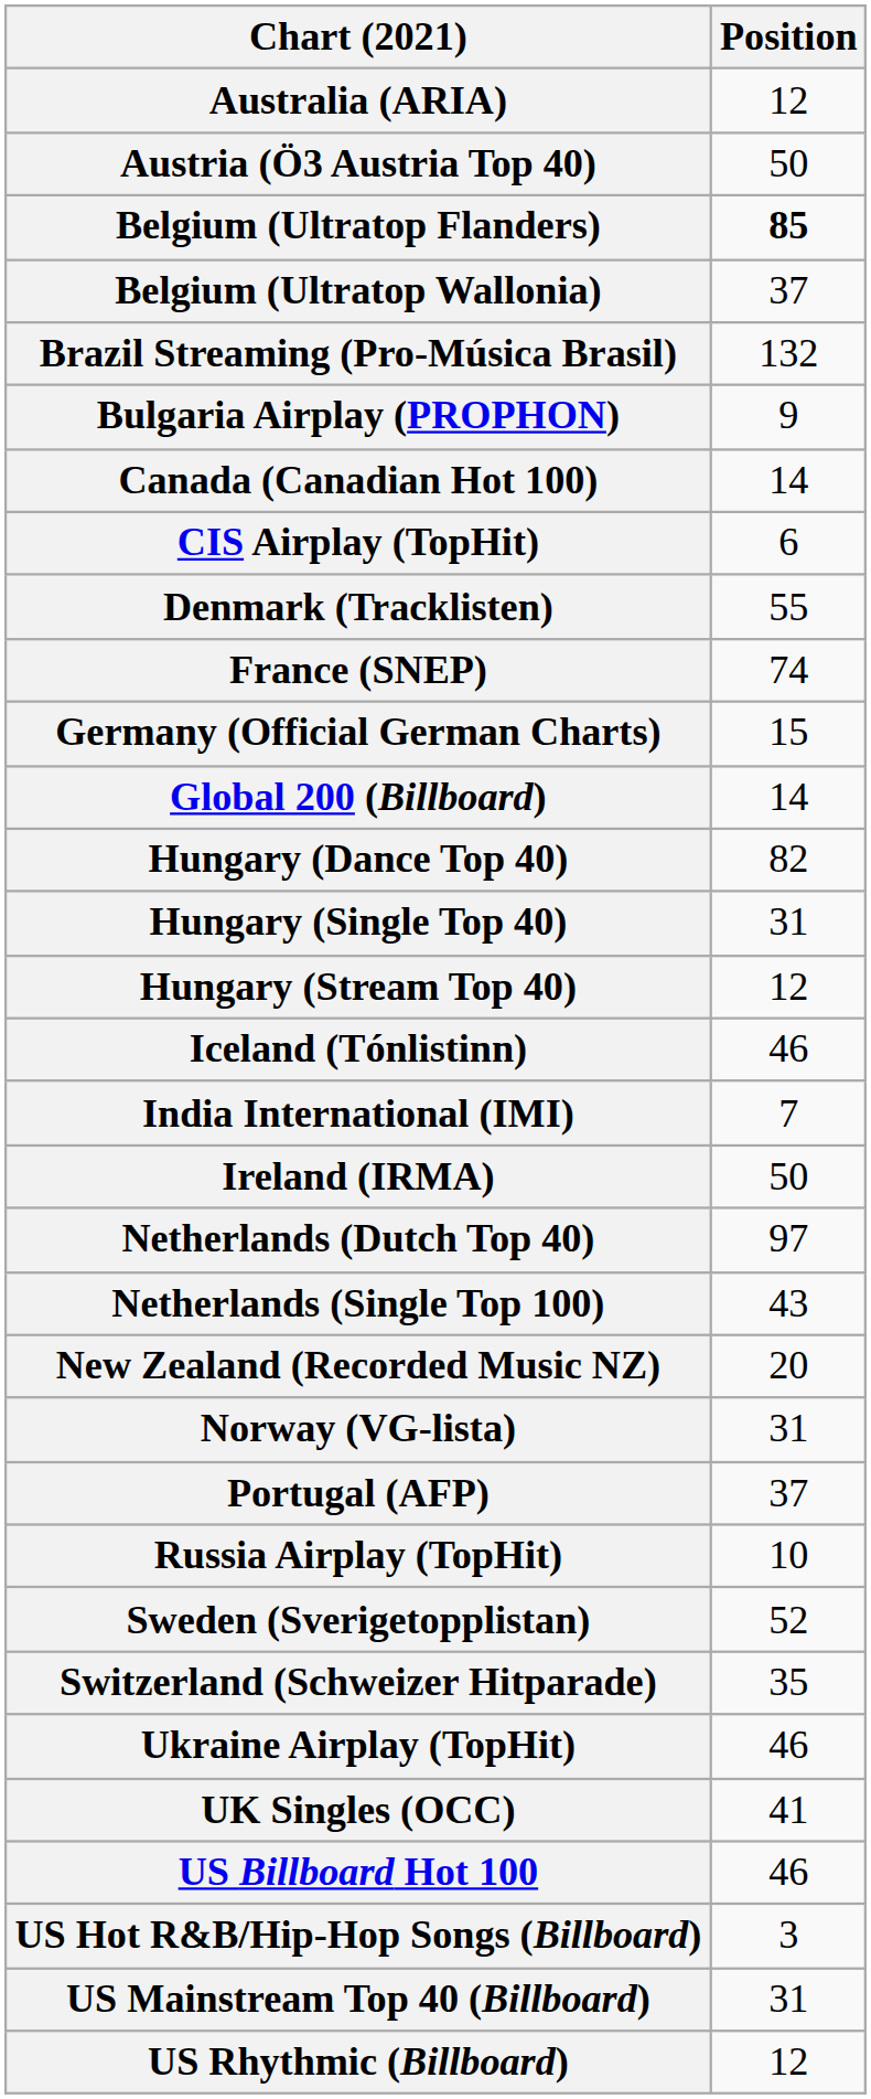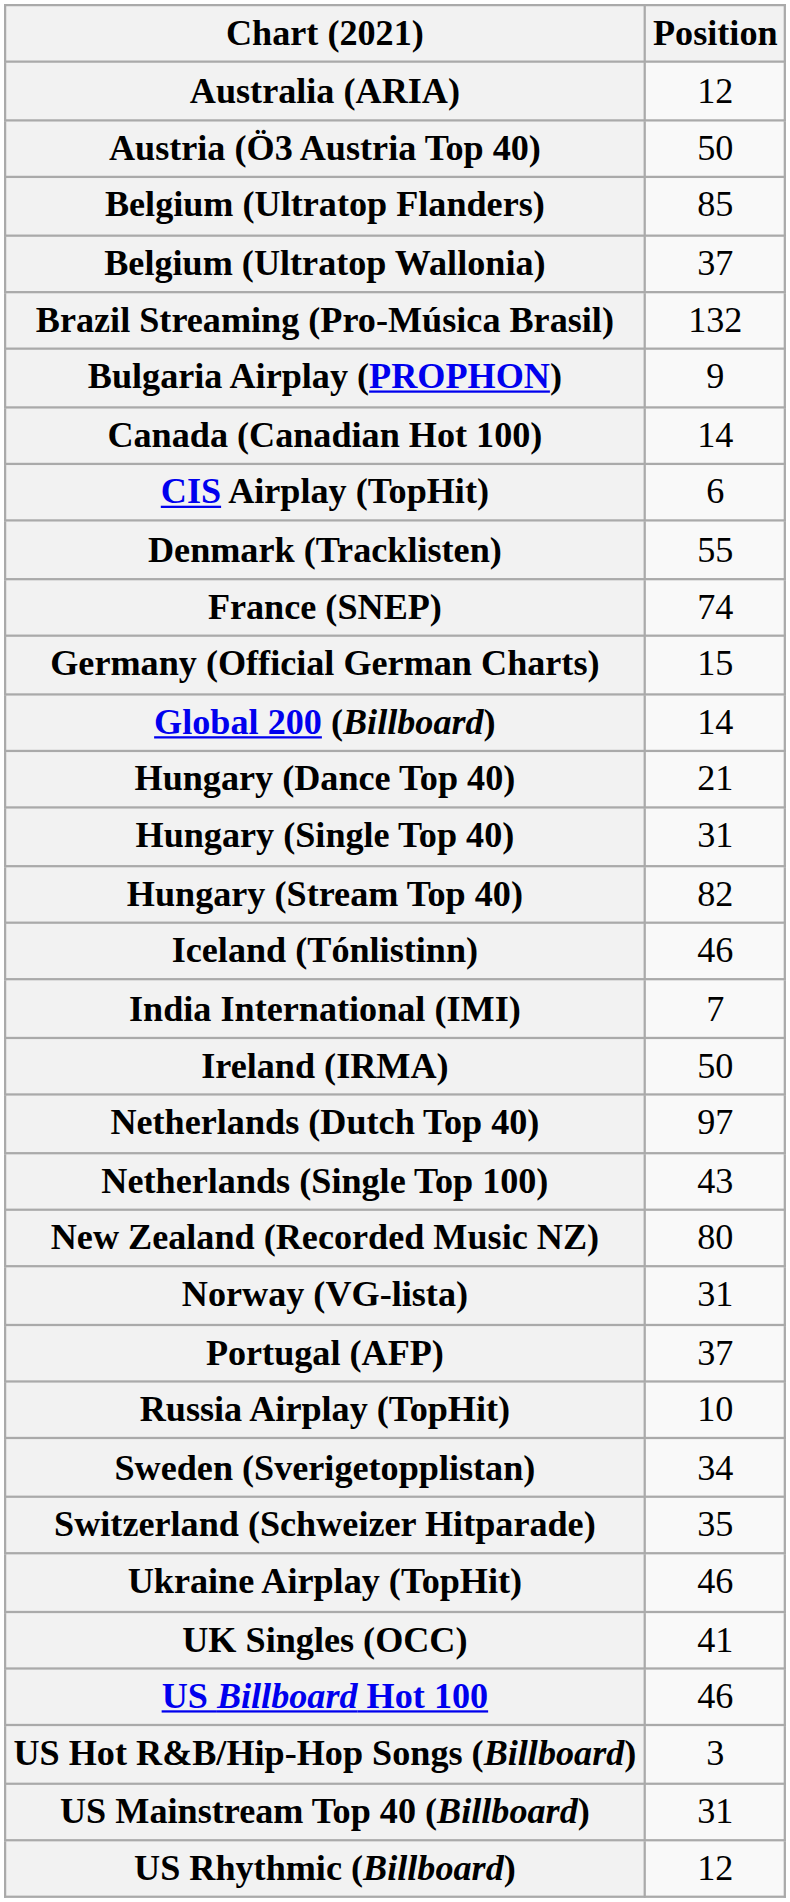 <table class="wikitable sortable plainrowheaders" style="text-align:center">
 <tr>
 <th>Chart (2021)</th>
 <th>Position</th>
 </tr>
 <tr>
 <th scope="row">Australia (ARIA)</th>
 <td>12</td>
 </tr>
 <tr>
 <th scope="row">Austria (Ö3 Austria Top 40)</th>
 <td>50</td>
 </tr>
 <tr>
 <th scope="row">Belgium (Ultratop Flanders)</th>
-<td><strong>85</strong></td>
+<td>85</td>
 </tr>
 <tr>
 <th scope="row">Belgium (Ultratop Wallonia)</th>
 <td>37</td>
 </tr>
 <tr>
 <th scope="row">Brazil Streaming (Pro-Música Brasil)</th>
 <td>132</td>
 </tr>
 <tr>
 <th scope="row">Bulgaria Airplay (<a href='#'>PROPHON</a>)</th>
 <td>9</td>
 </tr>
 <tr>
 <th scope="row">Canada (Canadian Hot 100)</th>
 <td>14</td>
 </tr>
 <tr>
 <th scope="row"><a href='#'>CIS</a> Airplay (TopHit)</th>
 <td>6</td>
 </tr>
 <tr>
 <th scope="row">Denmark (Tracklisten)</th>
 <td>55</td>
 </tr>
 <tr>
 <th scope="row">France (SNEP)</th>
 <td>74</td>
 </tr>
 <tr>
 <th scope="row">Germany (Official German Charts)</th>
 <td>15</td>
 </tr>
 <tr>
 <th scope="row"><a href='#'>Global 200</a> (<em>Billboard</em>)</th>
 <td>14</td>
 </tr>
 <tr>
 <th scope="row">Hungary (Dance Top 40)</th>
-<td>82</td>
+<td>21</td>
 </tr>
 <tr>
 <th scope="row">Hungary (Single Top 40)</th>
 <td>31</td>
 </tr>
 <tr>
 <th scope="row">Hungary (Stream Top 40)</th>
-<td>12</td>
+<td>82</td>
 </tr>
 <tr>
 <th scope="row">Iceland (Tónlistinn)</th>
 <td>46</td>
 </tr>
 <tr>
 <th scope="row">India International (IMI)</th>
 <td>7</td>
 </tr>
 <tr>
 <th scope="row">Ireland (IRMA)</th>
 <td>50</td>
 </tr>
 <tr>
 <th scope="row">Netherlands (Dutch Top 40)</th>
 <td>97</td>
 </tr>
 <tr>
 <th scope="row">Netherlands (Single Top 100)</th>
 <td>43</td>
 </tr>
 <tr>
 <th scope="row">New Zealand (Recorded Music NZ)</th>
-<td>20</td>
+<td>80</td>
 </tr>
 <tr>
 <th scope="row">Norway (VG-lista)</th>
 <td>31</td>
 </tr>
 <tr>
 <th scope="row">Portugal (AFP)</th>
 <td>37</td>
 </tr>
 <tr>
 <th scope="row">Russia Airplay (TopHit)</th>
 <td>10</td>
 </tr>
 <tr>
 <th scope="row">Sweden (Sverigetopplistan)</th>
-<td>52</td>
+<td>34</td>
 </tr>
 <tr>
 <th scope="row">Switzerland (Schweizer Hitparade)</th>
 <td>35</td>
 </tr>
 <tr>
 <th scope="row">Ukraine Airplay (TopHit)</th>
 <td>46</td>
 </tr>
 <tr>
 <th scope="row">UK Singles (OCC)</th>
 <td>41</td>
 </tr>
 <tr>
 <th scope="row"><a href='#'>US <em>Billboard</em> Hot 100</a></th>
 <td>46</td>
 </tr>
 <tr>
 <th scope="row">US Hot R&B/Hip-Hop Songs (<em>Billboard</em>)</th>
 <td>3</td>
 </tr>
 <tr>
 <th scope="row">US Mainstream Top 40 (<em>Billboard</em>)</th>
 <td>31</td>
 </tr>
 <tr>
 <th scope="row">US Rhythmic (<em>Billboard</em>)</th>
 <td>12</td>
 </tr>
 </table>
